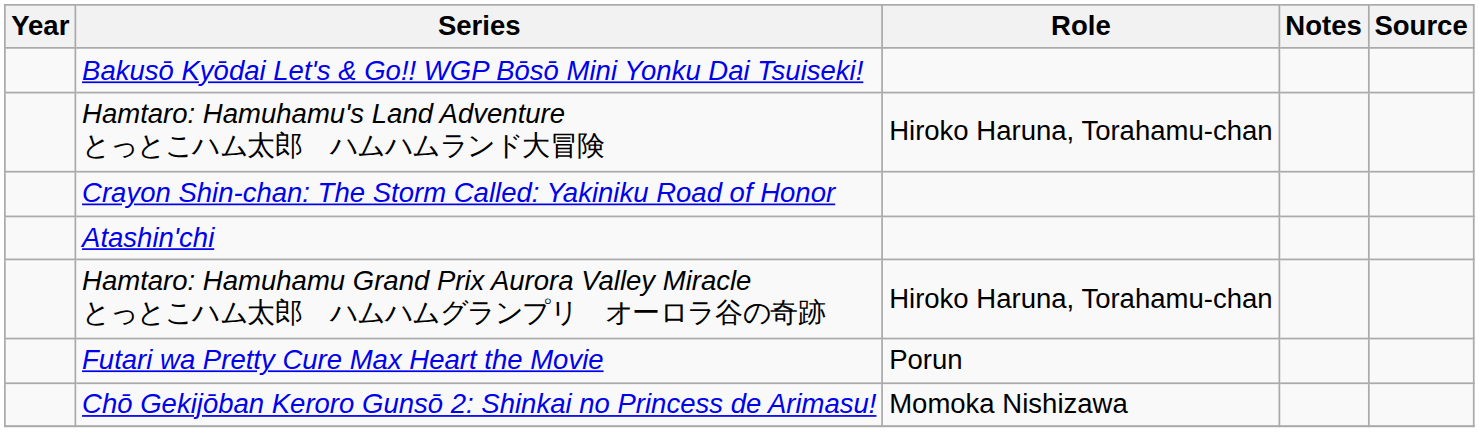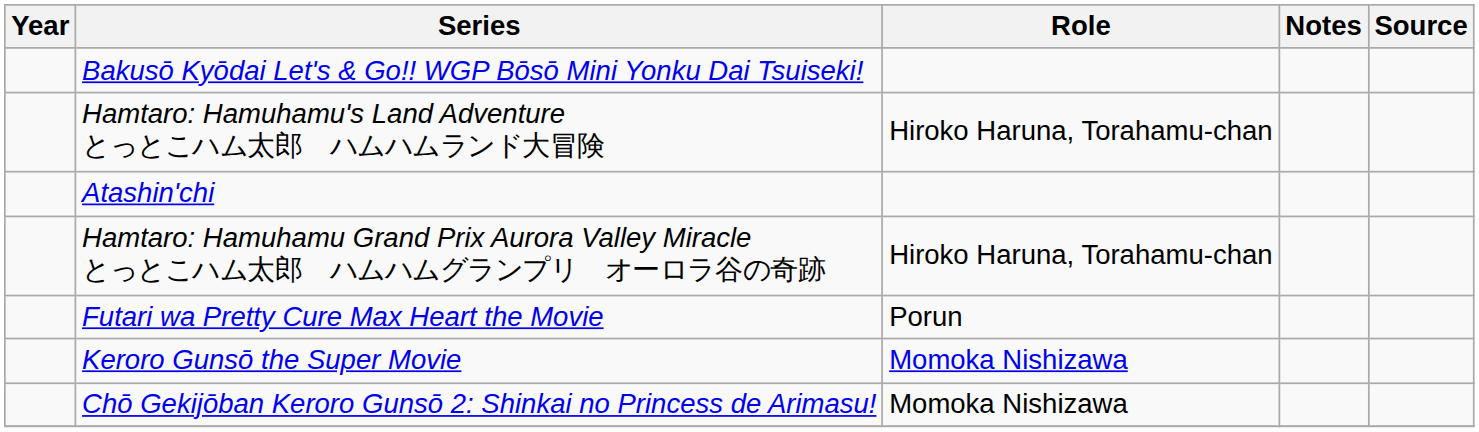 <table class="wikitable sortable plainrowheaders">
 <tr>
 <th>Year</th>
 <th>Series</th>
 <th>Role</th>
 <th class="unsortable">Notes</th>
 <th class="unsortable">Source</th>
 </tr>
 <tr>
 <td></td>
 <td><em><a href='#'>Bakusō Kyōdai Let's & Go!! WGP Bōsō Mini Yonku Dai Tsuiseki!</a></em></td>
 <td></td>
 <td></td>
 <td></td>
 </tr>
 <tr>
 <td></td>
 <td><em>Hamtaro: Hamuhamu's Land Adventure</em><br>とっとこハム太郎　ハムハムランド大冒険</td>
 <td>Hiroko Haruna, Torahamu-chan</td>
-<td></td>
-<td></td>
-</tr>
-<tr>
-<td></td>
-<td><em><a href='#'>Crayon Shin-chan: The Storm Called: Yakiniku Road of Honor</a></em></td>
-<td></td>
 <td></td>
 <td></td>
 </tr>
 <tr>
 <td></td>
 <td><em><a href='#'>Atashin'chi</a></em></td>
 <td></td>
 <td></td>
 <td></td>
 </tr>
 <tr>
 <td></td>
 <td><em>Hamtaro: Hamuhamu Grand Prix Aurora Valley Miracle</em><br>とっとこハム太郎　ハムハムグランプリ　オーロラ谷の奇跡</td>
 <td>Hiroko Haruna, Torahamu-chan</td>
 <td></td>
 <td></td>
 </tr>
 <tr>
 <td></td>
 <td><em> <a href='#'>Futari wa Pretty Cure Max Heart the Movie</a></em></td>
 <td>Porun</td>
 <td></td>
 <td></td>
 </tr>
 <tr>
 <td></td>
+<td><em><a href='#'>Keroro Gunsō the Super Movie</a></em></td>
+<td><a href='#'>Momoka Nishizawa</a></td>
+<td></td>
+<td></td>
+</tr>
+<tr>
+<td></td>
 <td><em><a href='#'>Chō Gekijōban Keroro Gunsō 2: Shinkai no Princess de Arimasu!</a></em></td>
 <td>Momoka Nishizawa</td>
 <td></td>
 <td></td>
 </tr>
 <tr>
 </tr>
 </table>
